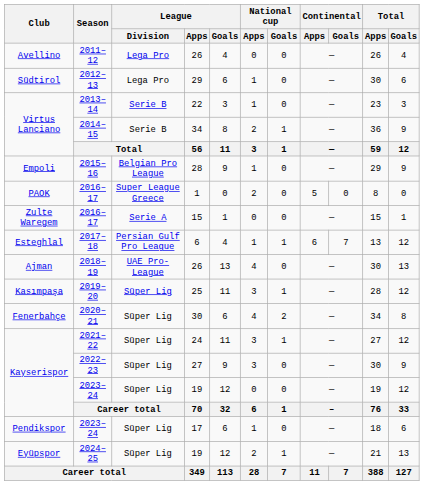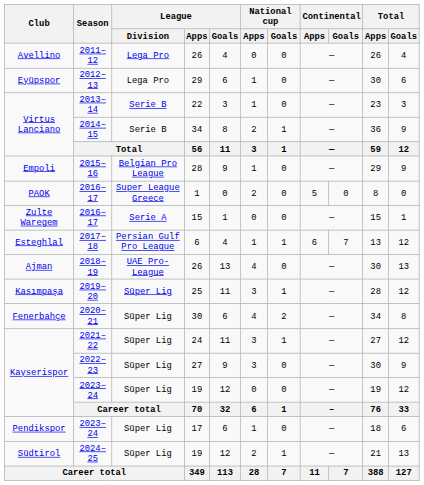 <table class="wikitable" style="text-align:center;">
 <tr>
 <th rowspan="2">Club</th>
 <th rowspan="2">Season</th>
 <th colspan="3">League</th>
 <th colspan="2">National cup</th>
 <th colspan="2">Continental</th>
 <th colspan="2">Total</th>
 </tr>
 <tr>
 <th>Division</th>
 <th>Apps</th>
 <th>Goals</th>
 <th>Apps</th>
 <th>Goals</th>
 <th>Apps</th>
 <th>Goals</th>
 <th>Apps</th>
 <th>Goals</th>
 </tr>
 <tr>
 <td><a href='#'>Avellino</a></td>
 <td><a href='#'>2011–12</a></td>
 <td><a href='#'>Lega Pro</a></td>
 <td>26</td>
 <td>4</td>
 <td>0</td>
 <td>0</td>
 <td colspan="2">—</td>
 <td>26</td>
 <td>4</td>
 </tr>
 <tr>
-<td><a href='#'>Südtirol</a></td>
+<td><a href='#'>Eyüpspor</a></td>
 <td><a href='#'>2012–13</a></td>
 <td>Lega Pro</td>
 <td>29</td>
 <td>6</td>
 <td>1</td>
 <td>0</td>
 <td colspan="2">—</td>
 <td>30</td>
 <td>6</td>
 </tr>
 <tr>
 <td rowspan="3"><a href='#'>Virtus Lanciano</a></td>
 <td><a href='#'>2013–14</a></td>
 <td><a href='#'>Serie B</a></td>
 <td>22</td>
 <td>3</td>
 <td>1</td>
 <td>0</td>
 <td colspan="2">—</td>
 <td>23</td>
 <td>3</td>
 </tr>
 <tr>
 <td><a href='#'>2014–15</a></td>
 <td>Serie B</td>
 <td>34</td>
 <td>8</td>
 <td>2</td>
 <td>1</td>
 <td colspan="2">—</td>
 <td>36</td>
 <td>9</td>
 </tr>
 <tr>
 <th colspan="2">Total</th>
 <th>56</th>
 <th>11</th>
 <th>3</th>
 <th>1</th>
 <th colspan="2">—</th>
 <th>59</th>
 <th>12</th>
 </tr>
 <tr>
 <td><a href='#'>Empoli</a></td>
 <td><a href='#'>2015–16</a></td>
 <td><a href='#'>Belgian Pro League</a></td>
 <td>28</td>
 <td>9</td>
 <td>1</td>
 <td>0</td>
 <td colspan="2">—</td>
 <td>29</td>
 <td>9</td>
 </tr>
 <tr>
 <td><a href='#'>PAOK</a></td>
 <td><a href='#'>2016–17</a></td>
 <td><a href='#'>Super League Greece</a></td>
 <td>1</td>
 <td>0</td>
 <td>2</td>
 <td>0</td>
 <td>5</td>
 <td>0</td>
 <td>8</td>
 <td>0</td>
 </tr>
 <tr>
 <td><a href='#'>Zulte Waregem</a></td>
 <td><a href='#'>2016–17</a></td>
 <td><a href='#'>Serie A</a></td>
 <td>15</td>
 <td>1</td>
 <td>0</td>
 <td>0</td>
 <td colspan="2">—</td>
 <td>15</td>
 <td>1</td>
 </tr>
 <tr>
 <td><a href='#'>Esteghlal</a></td>
 <td><a href='#'>2017–18</a></td>
 <td><a href='#'>Persian Gulf Pro League</a></td>
 <td>6</td>
 <td>4</td>
 <td>1</td>
 <td>1</td>
 <td>6</td>
 <td>7</td>
 <td>13</td>
 <td>12</td>
 </tr>
 <tr>
 <td><a href='#'>Ajman</a></td>
 <td><a href='#'>2018–19</a></td>
 <td><a href='#'>UAE Pro-League</a></td>
 <td>26</td>
 <td>13</td>
 <td>4</td>
 <td>0</td>
 <td colspan="2">—</td>
 <td>30</td>
 <td>13</td>
 </tr>
 <tr>
 <td><a href='#'>Kasımpaşa</a></td>
 <td><a href='#'>2019–20</a></td>
 <td><a href='#'>Süper Lig</a></td>
 <td>25</td>
 <td>11</td>
 <td>3</td>
 <td>1</td>
 <td colspan="2">—</td>
 <td>28</td>
 <td>12</td>
 </tr>
 <tr>
 <td><a href='#'>Fenerbahçe</a></td>
 <td><a href='#'>2020–21</a></td>
 <td>Süper Lig</td>
 <td>30</td>
 <td>6</td>
 <td>4</td>
 <td>2</td>
 <td colspan="2">—</td>
 <td>34</td>
 <td>8</td>
 </tr>
 <tr>
 <td rowspan="4"><a href='#'>Kayserispor</a></td>
 <td><a href='#'>2021–22</a></td>
 <td>Süper Lig</td>
 <td>24</td>
 <td>11</td>
 <td>3</td>
 <td>1</td>
 <td colspan="2">—</td>
 <td>27</td>
 <td>12</td>
 </tr>
 <tr>
 <td><a href='#'>2022–23</a></td>
 <td>Süper Lig</td>
 <td>27</td>
 <td>9</td>
 <td>3</td>
 <td>0</td>
 <td colspan="2">—</td>
 <td>30</td>
 <td>9</td>
 </tr>
 <tr>
 <td><a href='#'>2023–24</a></td>
 <td>Süper Lig</td>
 <td>19</td>
 <td>12</td>
 <td>0</td>
 <td>0</td>
 <td colspan="2">—</td>
 <td>19</td>
 <td>12</td>
 </tr>
 <tr>
 <th colspan="2">Career total</th>
 <th>70</th>
 <th>32</th>
 <th>6</th>
 <th>1</th>
 <th colspan="2">–</th>
 <th>76</th>
 <th>33</th>
 </tr>
 <tr>
 <td><a href='#'>Pendikspor</a></td>
 <td><a href='#'>2023–24</a></td>
 <td>Süper Lig</td>
 <td>17</td>
 <td>6</td>
 <td>1</td>
 <td>0</td>
 <td colspan="2">—</td>
 <td>18</td>
 <td>6</td>
 </tr>
 <tr>
-<td><a href='#'>Eyüpspor</a></td>
+<td><a href='#'>Südtirol</a></td>
 <td><a href='#'>2024–25</a></td>
 <td>Süper Lig</td>
 <td>19</td>
 <td>12</td>
 <td>2</td>
 <td>1</td>
 <td colspan="2">—</td>
 <td>21</td>
 <td>13</td>
 </tr>
 <tr>
 <th colspan="3">Career total</th>
 <th>349</th>
 <th>113</th>
 <th>28</th>
 <th>7</th>
 <th>11</th>
 <th>7</th>
 <th>388</th>
 <th>127</th>
 </tr>
 </table>
